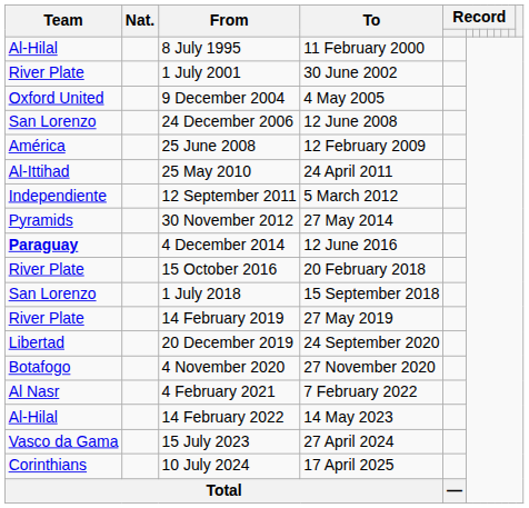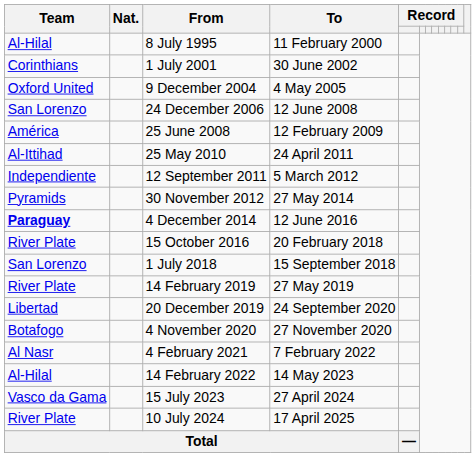 <table class="wikitable" style="text-align: center">
 <tr>
 <th rowspan="2">Team</th>
 <th rowspan="2">Nat.</th>
 <th rowspan="2">From</th>
 <th rowspan="2">To</th>
 <th colspan="8">Record</th>
 <th rowspan=2></th>
 </tr>
 <tr>
 <th></th>
 <th></th>
 <th></th>
 <th></th>
 <th></th>
 <th></th>
 <th></th>
 <th></th>
 </tr>
 <tr>
 <td align=left><a href='#'>Al-Hilal</a></td>
 <td></td>
 <td align=left>8 July 1995</td>
 <td align=left>11 February 2000<br></td>
 <td></td>
 </tr>
 <tr>
-<td align=left><a href='#'>River Plate</a></td>
+<td align=left><a href='#'>Corinthians</a></td>
 <td></td>
 <td align=left>1 July 2001</td>
 <td align=left>30 June 2002<br></td>
 <td></td>
 </tr>
 <tr>
 <td align=left><a href='#'>Oxford United</a></td>
 <td></td>
 <td align=left>9 December 2004</td>
 <td align=left>4 May 2005<br></td>
 <td></td>
 </tr>
 <tr>
 <td align=left><a href='#'>San Lorenzo</a></td>
 <td></td>
 <td align=left>24 December 2006</td>
 <td align=left>12 June 2008<br></td>
 <td></td>
 </tr>
 <tr>
 <td align=left><a href='#'>América</a></td>
 <td></td>
 <td align=left>25 June 2008</td>
 <td align=left>12 February 2009<br></td>
 <td></td>
 </tr>
 <tr>
 <td align=left><a href='#'>Al-Ittihad</a></td>
 <td></td>
 <td align=left>25 May 2010</td>
 <td align=left>24 April 2011<br></td>
 <td></td>
 </tr>
 <tr>
 <td align=left><a href='#'>Independiente</a></td>
 <td></td>
 <td align=left>12 September 2011</td>
 <td align=left>5 March 2012<br></td>
 <td></td>
 </tr>
 <tr>
 <td align=left><a href='#'>Pyramids</a></td>
 <td></td>
 <td align=left>30 November 2012</td>
 <td align=left>27 May 2014<br></td>
 <td></td>
 </tr>
 <tr>
 <td align=left><strong><a href='#'>Paraguay</a></strong></td>
 <td></td>
 <td align=left>4 December 2014</td>
 <td align=left>12 June 2016<br></td>
 <td></td>
 </tr>
 <tr>
 <td align=left><a href='#'>River Plate</a></td>
 <td></td>
 <td align=left>15 October 2016</td>
 <td align=left>20 February 2018<br></td>
 <td></td>
 </tr>
 <tr>
 <td align=left><a href='#'>San Lorenzo</a></td>
 <td></td>
 <td align=left>1 July 2018</td>
 <td align=left>15 September 2018<br></td>
 <td></td>
 </tr>
 <tr>
 <td align=left><a href='#'>River Plate</a></td>
 <td></td>
 <td align=left>14 February 2019</td>
 <td align=left>27 May 2019<br></td>
 <td></td>
 </tr>
 <tr>
 <td align=left><a href='#'>Libertad</a></td>
 <td></td>
 <td align=left>20 December 2019</td>
 <td align=left>24 September 2020<br></td>
 <td></td>
 </tr>
 <tr>
 <td align=left><a href='#'>Botafogo</a></td>
 <td></td>
 <td align=left>4 November 2020</td>
 <td align=left>27 November 2020<br></td>
 <td></td>
 </tr>
 <tr>
 <td align=left><a href='#'>Al Nasr</a></td>
 <td></td>
 <td align=left>4 February 2021</td>
 <td align=left>7 February 2022<br></td>
 <td></td>
 </tr>
 <tr>
 <td align=left><a href='#'>Al-Hilal</a></td>
 <td></td>
 <td align=left>14 February 2022</td>
 <td align=left>14 May 2023<br></td>
 <td></td>
 </tr>
 <tr>
 <td align=left><a href='#'>Vasco da Gama</a></td>
 <td></td>
 <td align=left>15 July 2023</td>
 <td align=left>27 April 2024<br></td>
 <td></td>
 </tr>
 <tr>
-<td align=left><a href='#'>Corinthians</a></td>
+<td align=left><a href='#'>River Plate</a></td>
 <td></td>
 <td align=left>10 July 2024</td>
 <td align=left>17 April 2025<br></td>
 <td></td>
 </tr>
 <tr>
 <th colspan="4">Total<br></th>
 <th>—</th>
 </tr>
 </table>
